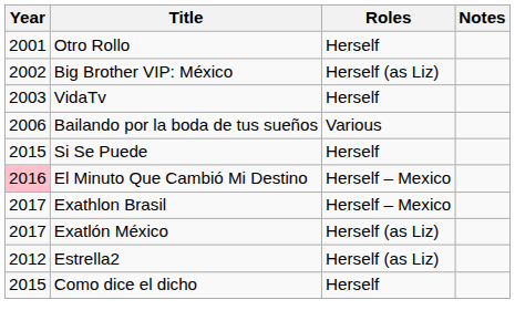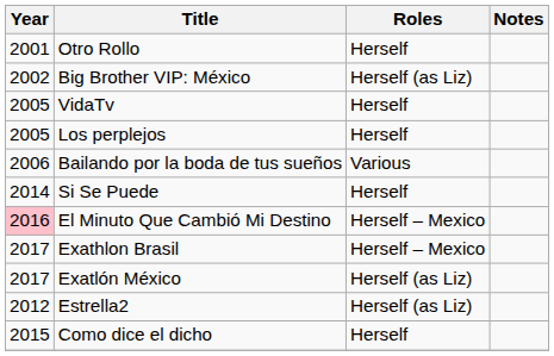 <table class="wikitable sortable">
 <tr>
 <th>Year</th>
 <th>Title</th>
 <th>Roles</th>
 <th>Notes</th>
 </tr>
 <tr>
 <td>2001</td>
 <td>Otro Rollo</td>
 <td>Herself</td>
 <td></td>
 </tr>
 <tr>
 <td>2002</td>
 <td>Big Brother VIP: México</td>
 <td>Herself (as Liz)</td>
 <td></td>
 </tr>
 <tr>
-<td>2003</td>
+<td>2005</td>
 <td>VidaTv</td>
+<td>Herself</td>
+<td></td>
+</tr>
+<tr>
+<td>2005</td>
+<td>Los perplejos</td>
 <td>Herself</td>
 <td></td>
 </tr>
 <tr>
 <td>2006</td>
 <td>Bailando por la boda de tus sueños</td>
 <td>Various</td>
 <td></td>
 </tr>
 <tr>
-<td>2015</td>
+<td>2014</td>
 <td>Si Se Puede</td>
 <td>Herself</td>
 <td></td>
 </tr>
 <tr>
 <td style="background: pink;">2016</td>
 <td>El Minuto Que Cambió Mi Destino</td>
 <td>Herself – Mexico</td>
 <td></td>
 </tr>
 <tr>
 <td>2017</td>
 <td>Exathlon Brasil</td>
 <td>Herself – Mexico</td>
 <td></td>
 </tr>
 <tr>
 <td>2017</td>
 <td>Exatlón México</td>
 <td>Herself (as Liz)</td>
 <td></td>
 </tr>
 <tr>
 <td>2012</td>
 <td>Estrella2</td>
 <td>Herself (as Liz)</td>
 <td></td>
 </tr>
 <tr>
 <td>2015</td>
 <td>Como dice el dicho</td>
 <td>Herself</td>
 <td></td>
 </tr>
 <tr>
 </tr>
 </table>
